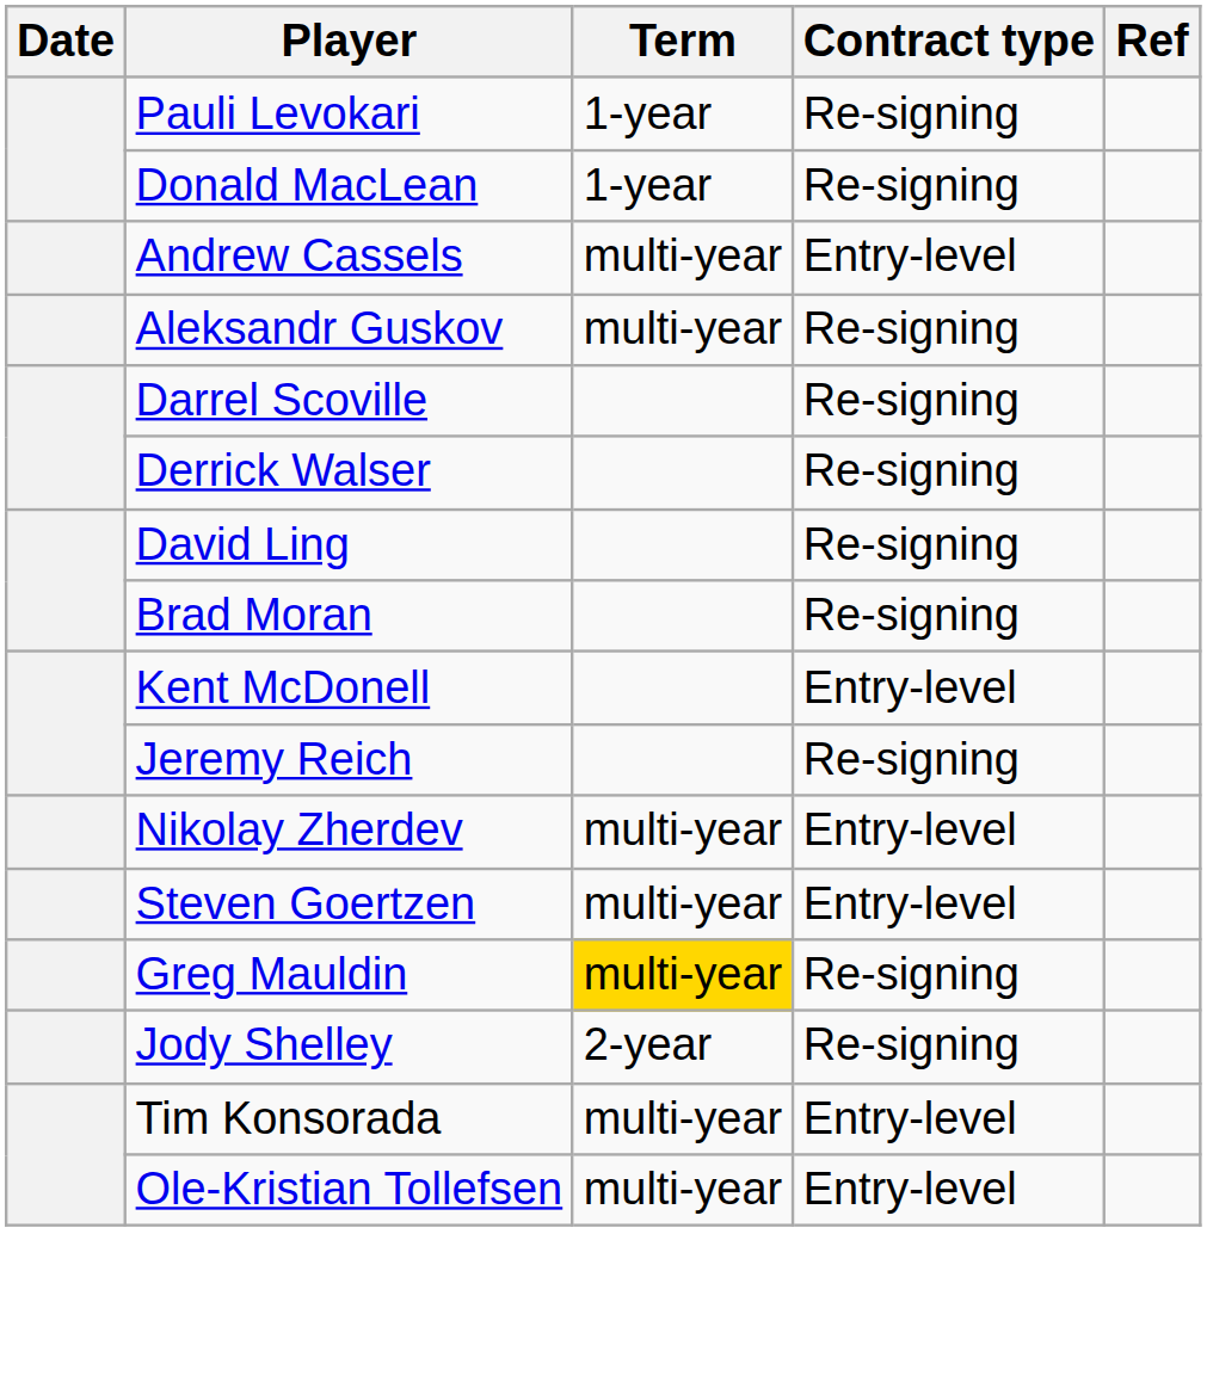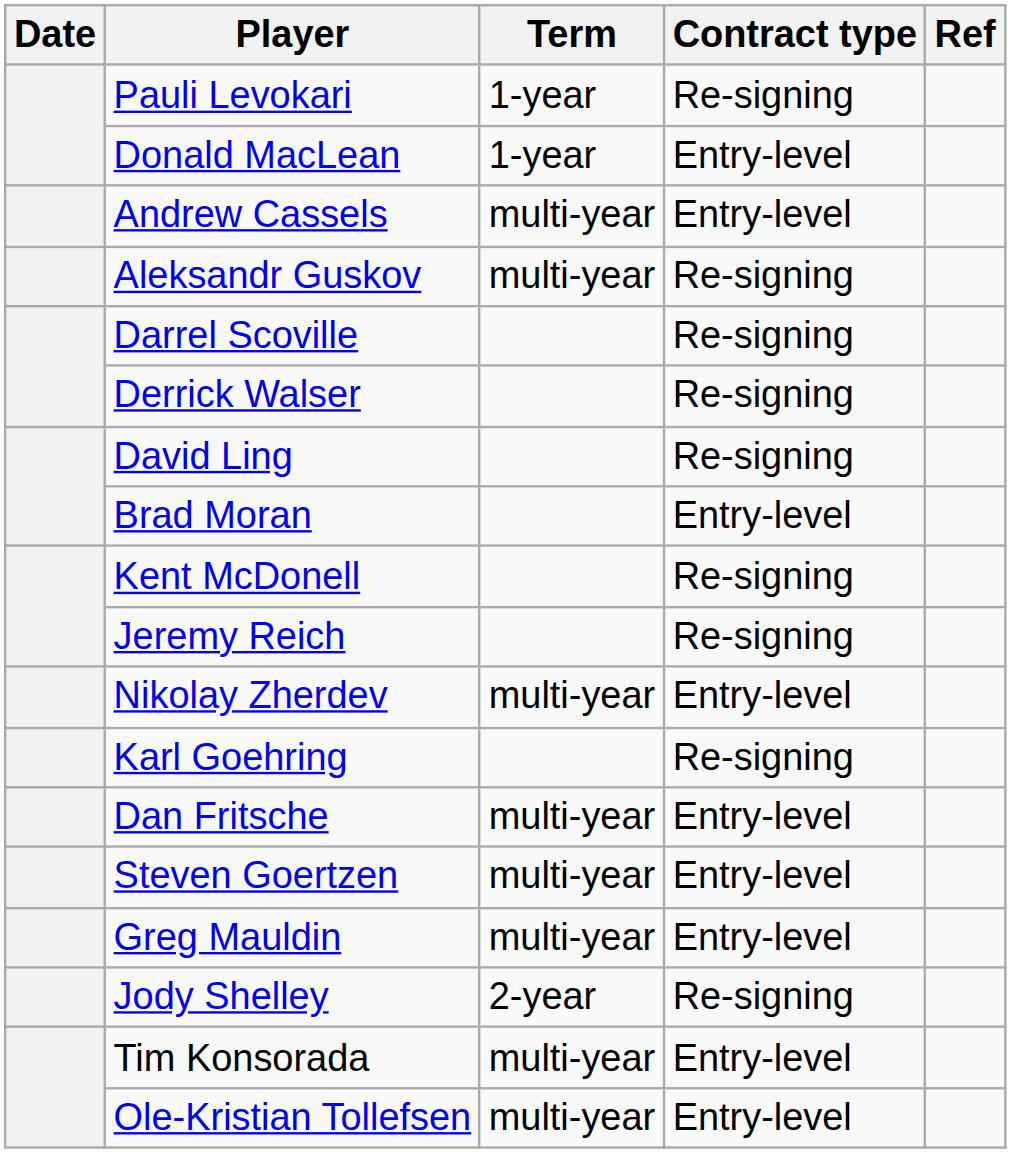 <table class="wikitable plainrowheaders">
 <tr style="background:#ddd; text-align:center;">
 <th>Date</th>
 <th>Player</th>
 <th>Term</th>
 <th>Contract type</th>
 <th>Ref</th>
 </tr>
 <tr>
 <th scope="row" rowspan=2></th>
 <td><a href='#'>Pauli Levokari</a></td>
 <td>1-year</td>
 <td>Re-signing</td>
 <td></td>
 </tr>
 <tr>
 <td><a href='#'>Donald MacLean</a></td>
 <td>1-year</td>
-<td>Re-signing</td>
+<td>Entry-level</td>
 <td></td>
 </tr>
 <tr>
 <th scope="row"></th>
 <td><a href='#'>Andrew Cassels</a></td>
 <td>multi-year</td>
 <td>Entry-level</td>
 <td></td>
 </tr>
 <tr>
 <th scope="row"></th>
 <td><a href='#'>Aleksandr Guskov</a></td>
 <td>multi-year</td>
 <td>Re-signing</td>
 <td></td>
 </tr>
 <tr>
 <th scope="row" rowspan=2></th>
 <td><a href='#'>Darrel Scoville</a></td>
 <td></td>
 <td>Re-signing</td>
 <td></td>
 </tr>
 <tr>
 <td><a href='#'>Derrick Walser</a></td>
 <td></td>
 <td>Re-signing</td>
 <td></td>
 </tr>
 <tr>
 <th scope="row" rowspan=2></th>
 <td><a href='#'>David Ling</a></td>
 <td></td>
 <td>Re-signing</td>
 <td></td>
 </tr>
 <tr>
 <td><a href='#'>Brad Moran</a></td>
 <td></td>
-<td>Re-signing</td>
+<td>Entry-level</td>
 <td></td>
 </tr>
 <tr>
 <th scope="row" rowspan=2></th>
 <td><a href='#'>Kent McDonell</a></td>
 <td></td>
-<td>Entry-level</td>
+<td>Re-signing</td>
 <td></td>
 </tr>
 <tr>
 <td><a href='#'>Jeremy Reich</a></td>
 <td></td>
 <td>Re-signing</td>
 <td></td>
 </tr>
 <tr>
 <th scope="row"></th>
 <td><a href='#'>Nikolay Zherdev</a></td>
 <td>multi-year</td>
 <td>Entry-level</td>
 <td></td>
 </tr>
 <tr>
 <th scope="row"></th>
+<td><a href='#'>Karl Goehring</a></td>
+<td></td>
+<td>Re-signing</td>
+<td></td>
+</tr>
+<tr>
+<th scope="row"></th>
+<td><a href='#'>Dan Fritsche</a></td>
+<td>multi-year</td>
+<td>Entry-level</td>
+<td></td>
+</tr>
+<tr>
+<th scope="row"></th>
 <td><a href='#'>Steven Goertzen</a></td>
 <td>multi-year</td>
 <td>Entry-level</td>
 <td></td>
 </tr>
 <tr>
 <th scope="row"></th>
 <td><a href='#'>Greg Mauldin</a></td>
-<td style="background: gold;">multi-year</td>
-<td>Re-signing</td>
+<td>multi-year</td>
+<td>Entry-level</td>
 <td></td>
 </tr>
 <tr>
 <th scope="row"></th>
 <td><a href='#'>Jody Shelley</a></td>
 <td>2-year</td>
 <td>Re-signing</td>
 <td></td>
 </tr>
 <tr>
 <th scope="row" rowspan=2></th>
 <td>Tim Konsorada</td>
 <td>multi-year</td>
 <td>Entry-level</td>
 <td></td>
 </tr>
 <tr>
 <td><a href='#'>Ole-Kristian Tollefsen</a></td>
 <td>multi-year</td>
 <td>Entry-level</td>
 <td></td>
 </tr>
 </table>
